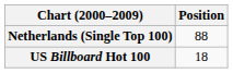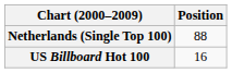 <table class="wikitable sortable plainrowheaders" style="text-align:center">
 <tr>
 <th>Chart (2000–2009)</th>
 <th>Position</th>
 </tr>
 <tr>
 <th scope="row">Netherlands (Single Top 100)</th>
 <td>88</td>
 </tr>
 <tr>
 <th scope="row">US <em>Billboard</em> Hot 100</th>
-<td>18</td>
+<td>16</td>
 </tr>
 </table>
